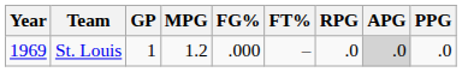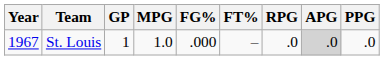 <table class="wikitable sortable" style="font-size:95%; text-align:right;">
 <tr>
 <th>Year</th>
 <th>Team</th>
 <th>GP</th>
 <th>MPG</th>
 <th>FG%</th>
 <th>FT%</th>
 <th>RPG</th>
 <th>APG</th>
 <th>PPG</th>
 </tr>
 <tr>
-<td style="text-align:left;"><a href='#'>1969</a></td>
+<td style="text-align:left;"><a href='#'>1967</a></td>
 <td style="text-align:left;"><a href='#'>St. Louis</a></td>
 <td>1</td>
-<td>1.2</td>
+<td>1.0</td>
 <td>.000</td>
 <td>–</td>
 <td>.0</td>
 <td style="background: lightgrey;">.0</td>
 <td>.0</td>
 </tr>
 </table>
